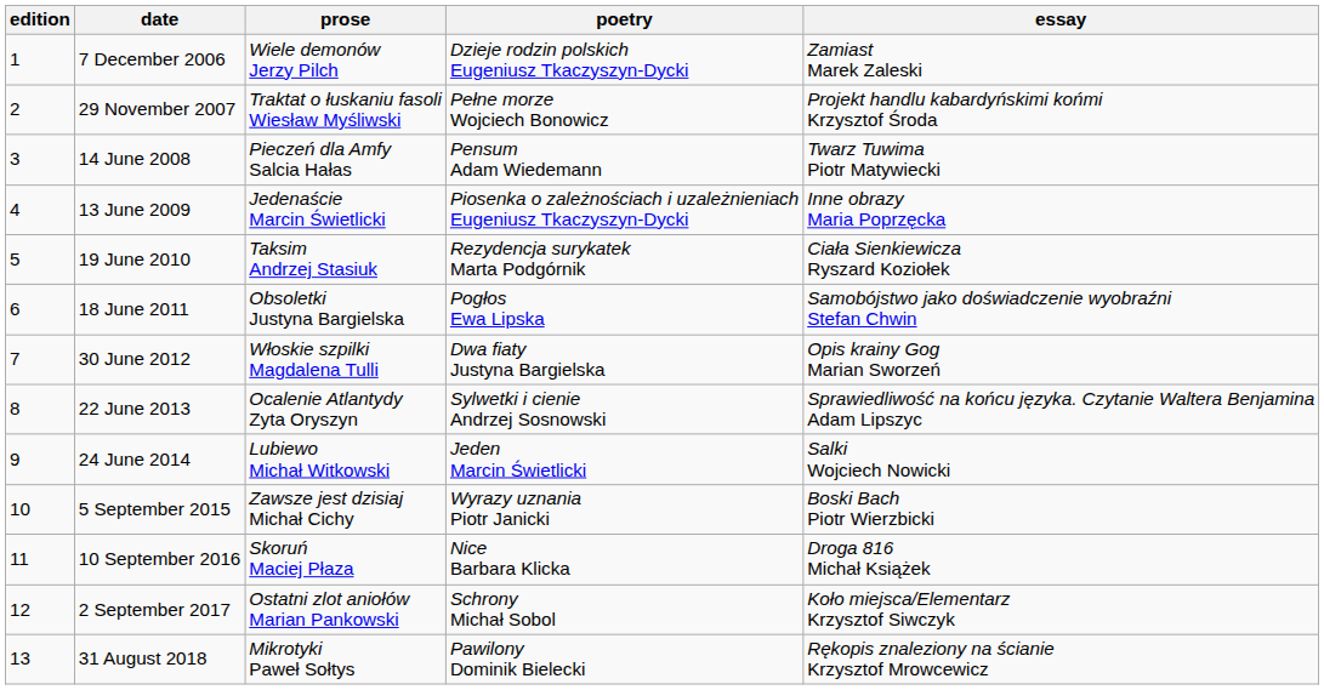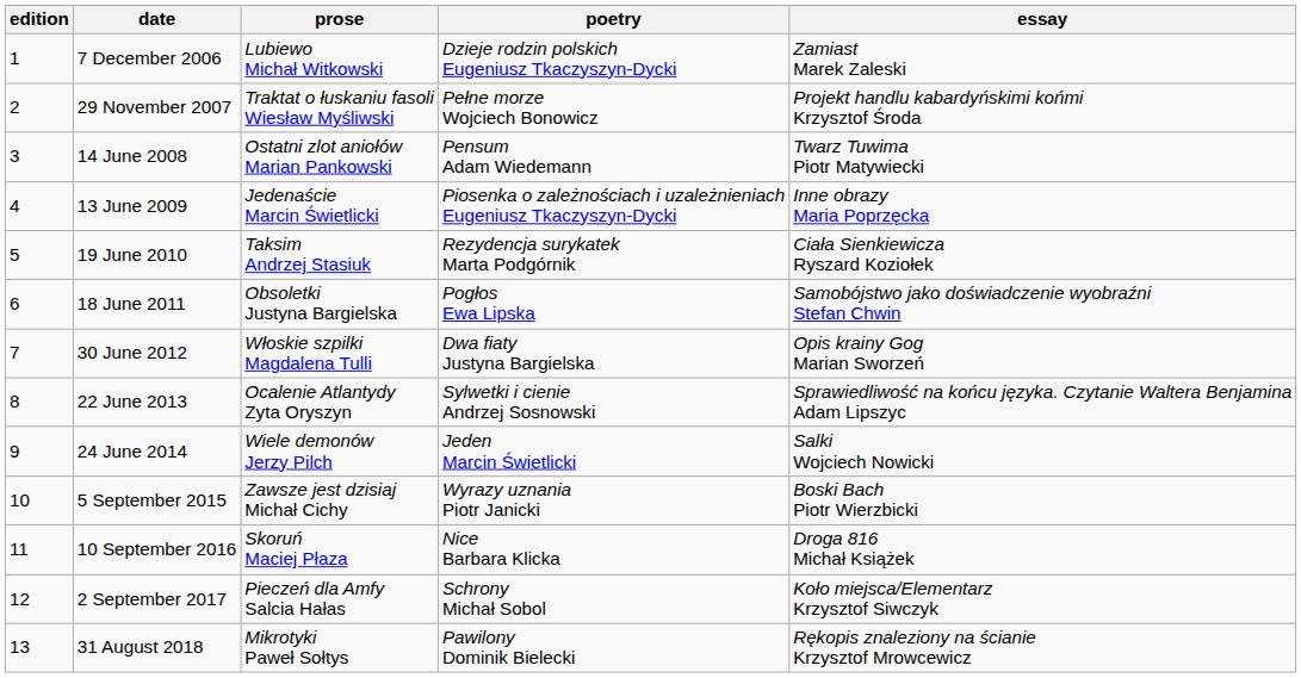 <table class="wikitable">
 <tr>
 <th>edition</th>
 <th>date</th>
 <th>prose</th>
 <th>poetry</th>
 <th>essay</th>
 </tr>
 <tr>
 <td>1 </td>
 <td>7 December 2006</td>
-<td><em>Wiele demonów</em><br><a href='#'>Jerzy Pilch</a></td>
+<td><em>Lubiewo</em><br><a href='#'>Michał Witkowski</a></td>
 <td><em>Dzieje rodzin polskich</em><br><a href='#'>Eugeniusz Tkaczyszyn-Dycki</a></td>
 <td><em>Zamiast</em><br>Marek Zaleski</td>
 </tr>
 <tr>
 <td>2 </td>
 <td>29 November 2007</td>
 <td><em>Traktat o łuskaniu fasoli</em><br><a href='#'>Wiesław Myśliwski</a></td>
 <td><em>Pełne morze</em><br>Wojciech Bonowicz</td>
 <td><em>Projekt handlu kabardyńskimi końmi</em><br>Krzysztof Środa</td>
 </tr>
 <tr>
 <td>3 </td>
 <td>14 June 2008</td>
-<td><em>Pieczeń dla Amfy</em><br>Salcia Hałas</td>
+<td><em>Ostatni zlot aniołów</em><br><a href='#'>Marian Pankowski</a></td>
 <td><em>Pensum</em><br>Adam Wiedemann</td>
 <td><em>Twarz Tuwima</em><br>Piotr Matywiecki</td>
 </tr>
 <tr>
 <td>4 </td>
 <td>13 June 2009</td>
 <td><em>Jedenaście</em><br><a href='#'>Marcin Świetlicki</a></td>
 <td><em>Piosenka o zależnościach i uzależnieniach</em><br><a href='#'>Eugeniusz Tkaczyszyn-Dycki</a></td>
 <td><em>Inne obrazy</em><br><a href='#'>Maria Poprzęcka</a></td>
 </tr>
 <tr>
 <td>5</td>
 <td>19 June 2010</td>
 <td><em>Taksim</em><br><a href='#'>Andrzej Stasiuk</a></td>
 <td><em>Rezydencja surykatek</em><br>Marta Podgórnik</td>
 <td><em>Ciała Sienkiewicza</em><br>Ryszard Koziołek</td>
 </tr>
 <tr>
 <td>6</td>
 <td>18 June 2011</td>
 <td><em>Obsoletki</em><br>Justyna Bargielska</td>
 <td><em>Pogłos</em><br><a href='#'>Ewa Lipska</a></td>
 <td><em>Samobójstwo jako doświadczenie wyobraźni</em><br><a href='#'>Stefan Chwin</a></td>
 </tr>
 <tr>
 <td>7</td>
 <td>30 June 2012</td>
 <td><em>Włoskie szpilki</em><br><a href='#'>Magdalena Tulli</a></td>
 <td><em>Dwa fiaty</em><br>Justyna Bargielska</td>
 <td><em>Opis krainy Gog</em><br>Marian Sworzeń</td>
 </tr>
 <tr>
 <td>8</td>
 <td>22 June 2013</td>
 <td><em>Ocalenie Atlantydy</em><br>Zyta Oryszyn</td>
 <td><em>Sylwetki i cienie</em><br>Andrzej Sosnowski</td>
 <td><em>Sprawiedliwość na końcu języka. Czytanie Waltera Benjamina</em><br>Adam Lipszyc</td>
 </tr>
 <tr>
 <td>9</td>
 <td>24 June 2014</td>
-<td><em>Lubiewo</em><br><a href='#'>Michał Witkowski</a></td>
+<td><em>Wiele demonów</em><br><a href='#'>Jerzy Pilch</a></td>
 <td><em>Jeden</em><br><a href='#'>Marcin Świetlicki</a></td>
 <td><em>Salki</em><br>Wojciech Nowicki</td>
 </tr>
 <tr>
 <td>10</td>
 <td>5 September 2015</td>
 <td><em>Zawsze jest dzisiaj</em><br>Michał Cichy</td>
 <td><em>Wyrazy uznania</em><br>Piotr Janicki</td>
 <td><em>Boski Bach</em><br>Piotr Wierzbicki</td>
 </tr>
 <tr>
 <td>11</td>
 <td>10 September 2016</td>
 <td><em>Skoruń</em><br><a href='#'>Maciej Płaza</a></td>
 <td><em>Nice</em><br>Barbara Klicka</td>
 <td><em>Droga 816</em><br>Michał Książek</td>
 </tr>
 <tr>
 <td>12</td>
 <td>2 September 2017</td>
-<td><em>Ostatni zlot aniołów</em><br><a href='#'>Marian Pankowski</a></td>
+<td><em>Pieczeń dla Amfy</em><br>Salcia Hałas</td>
 <td><em>Schrony</em><br>Michał Sobol</td>
 <td><em>Koło miejsca/Elementarz</em><br>Krzysztof Siwczyk</td>
 </tr>
 <tr>
 <td>13</td>
 <td>31 August 2018</td>
 <td><em>Mikrotyki</em><br>Paweł Sołtys</td>
 <td><em>Pawilony</em><br>Dominik Bielecki</td>
 <td><em>Rękopis znaleziony na ścianie</em><br>Krzysztof Mrowcewicz</td>
 </tr>
 </table>
